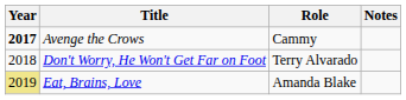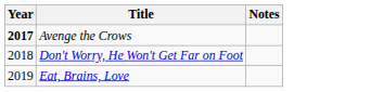 <table class="wikitable sortable">
 <tr>
 <th>Year</th>
 <th>Title</th>
-<th>Role</th>
 <th>Notes</th>
 </tr>
 <tr>
 <td><strong>2017</strong></td>
 <td><em>Avenge the Crows</em></td>
-<td>Cammy</td>
 <td></td>
 </tr>
 <tr>
 <td>2018</td>
 <td><em><a href='#'>Don't Worry, He Won't Get Far on Foot</a></em></td>
-<td>Terry Alvarado</td>
 <td></td>
 </tr>
 <tr>
-<td style="background: khaki;">2019</td>
+<td>2019</td>
 <td><em><a href='#'>Eat, Brains, Love</a></em></td>
-<td>Amanda Blake</td>
 <td></td>
 </tr>
 </table>
